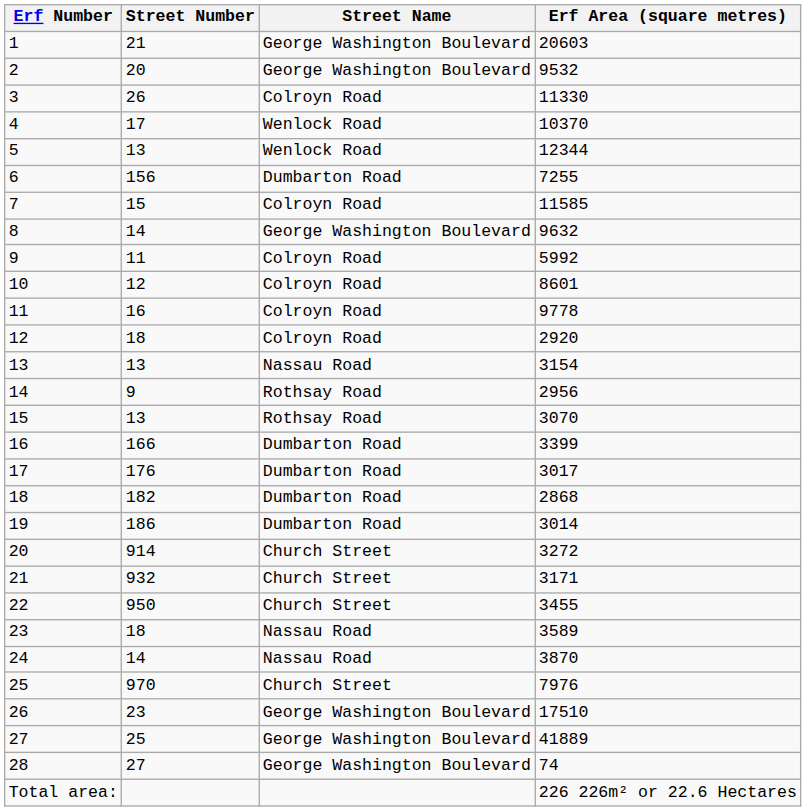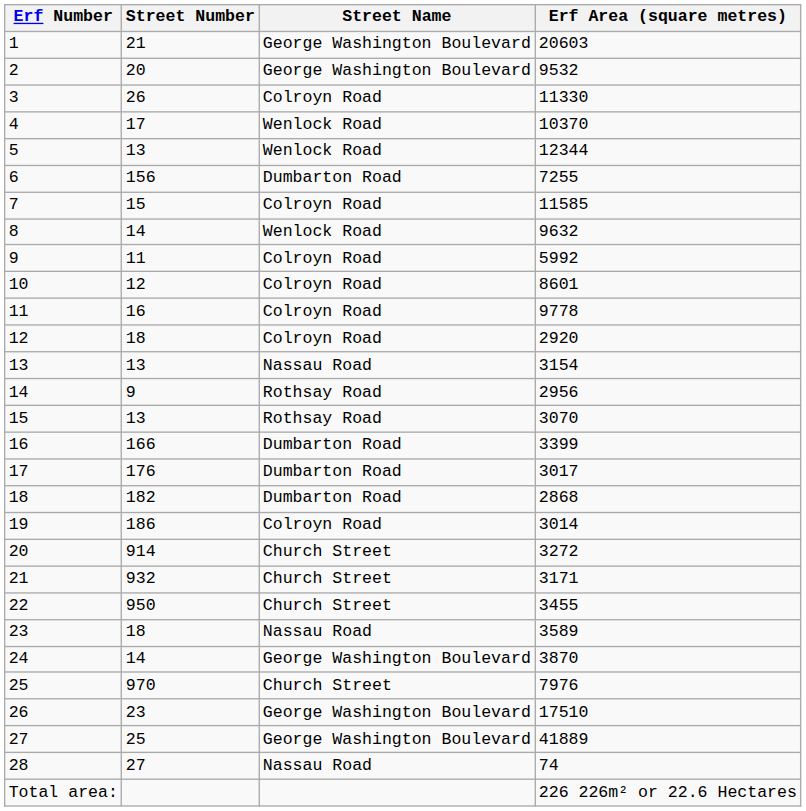 <table class="wikitable sortable" style="font-size: 95%;">
 <tr>
 <th><a href='#'>Erf</a> Number</th>
 <th>Street Number</th>
 <th>Street Name</th>
 <th>Erf Area (square metres)</th>
 </tr>
 <tr>
 <td>1</td>
 <td>21</td>
 <td>George Washington Boulevard</td>
 <td>20603</td>
 </tr>
 <tr>
 <td>2</td>
 <td>20</td>
 <td>George Washington Boulevard</td>
 <td>9532</td>
 </tr>
 <tr>
 <td>3</td>
 <td>26</td>
 <td>Colroyn Road</td>
 <td>11330</td>
 </tr>
 <tr>
 <td>4</td>
 <td>17</td>
 <td>Wenlock Road</td>
 <td>10370</td>
 </tr>
 <tr>
 <td>5</td>
 <td>13</td>
 <td>Wenlock Road</td>
 <td>12344</td>
 </tr>
 <tr>
 <td>6</td>
 <td>156</td>
 <td>Dumbarton Road</td>
 <td>7255</td>
 </tr>
 <tr>
 <td>7</td>
 <td>15</td>
 <td>Colroyn Road</td>
 <td>11585</td>
 </tr>
 <tr>
 <td>8</td>
 <td>14</td>
-<td>George Washington Boulevard</td>
+<td>Wenlock Road</td>
 <td>9632</td>
 </tr>
 <tr>
 <td>9</td>
 <td>11</td>
 <td>Colroyn Road</td>
 <td>5992</td>
 </tr>
 <tr>
 <td>10</td>
 <td>12</td>
 <td>Colroyn Road</td>
 <td>8601</td>
 </tr>
 <tr>
 <td>11</td>
 <td>16</td>
 <td>Colroyn Road</td>
 <td>9778</td>
 </tr>
 <tr>
 <td>12</td>
 <td>18</td>
 <td>Colroyn Road</td>
 <td>2920</td>
 </tr>
 <tr>
 <td>13</td>
 <td>13</td>
 <td>Nassau Road</td>
 <td>3154</td>
 </tr>
 <tr>
 <td>14</td>
 <td>9</td>
 <td>Rothsay Road</td>
 <td>2956</td>
 </tr>
 <tr>
 <td>15</td>
 <td>13</td>
 <td>Rothsay Road</td>
 <td>3070</td>
 </tr>
 <tr>
 <td>16</td>
 <td>166</td>
 <td>Dumbarton Road</td>
 <td>3399</td>
 </tr>
 <tr>
 <td>17</td>
 <td>176</td>
 <td>Dumbarton Road</td>
 <td>3017</td>
 </tr>
 <tr>
 <td>18</td>
 <td>182</td>
 <td>Dumbarton Road</td>
 <td>2868</td>
 </tr>
 <tr>
 <td>19</td>
 <td>186</td>
-<td>Dumbarton Road</td>
+<td>Colroyn Road</td>
 <td>3014</td>
 </tr>
 <tr>
 <td>20</td>
 <td>914</td>
 <td>Church Street</td>
 <td>3272</td>
 </tr>
 <tr>
 <td>21</td>
 <td>932</td>
 <td>Church Street</td>
 <td>3171</td>
 </tr>
 <tr>
 <td>22</td>
 <td>950</td>
 <td>Church Street</td>
 <td>3455</td>
 </tr>
 <tr>
 <td>23</td>
 <td>18</td>
 <td>Nassau Road</td>
 <td>3589</td>
 </tr>
 <tr>
 <td>24</td>
 <td>14</td>
-<td>Nassau Road</td>
+<td>George Washington Boulevard</td>
 <td>3870</td>
 </tr>
 <tr>
 <td>25</td>
 <td>970</td>
 <td>Church Street</td>
 <td>7976</td>
 </tr>
 <tr>
 <td>26</td>
 <td>23</td>
 <td>George Washington Boulevard</td>
 <td>17510</td>
 </tr>
 <tr>
 <td>27</td>
 <td>25</td>
 <td>George Washington Boulevard</td>
 <td>41889</td>
 </tr>
 <tr>
 <td>28</td>
 <td>27</td>
-<td>George Washington Boulevard</td>
+<td>Nassau Road</td>
 <td>74</td>
 </tr>
 <tr>
 <td>Total area:</td>
 <td></td>
 <td></td>
 <td>226 226m² or 22.6 Hectares</td>
 </tr>
 </table>
